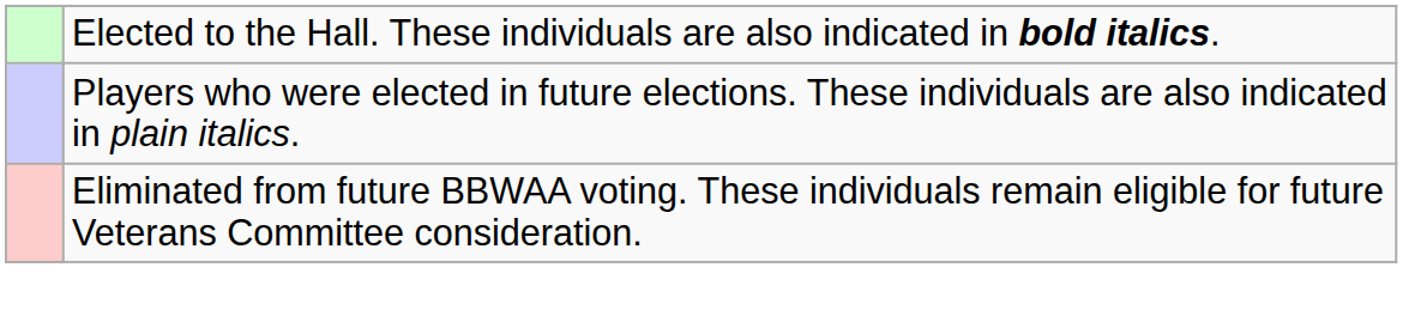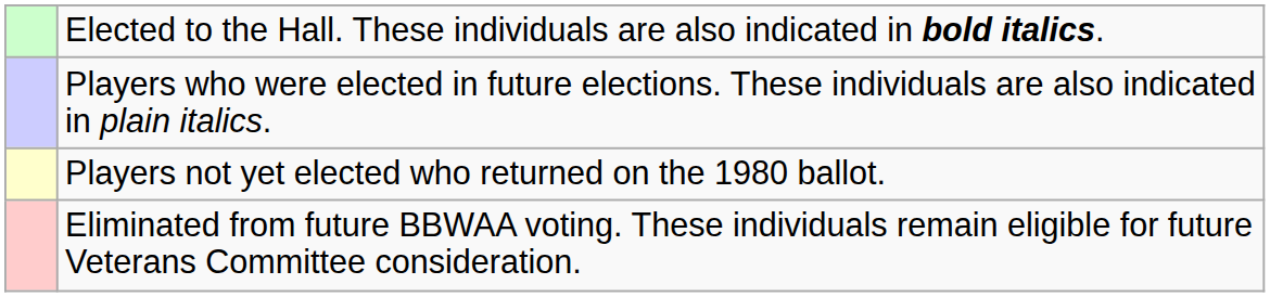 <table class="wikitable">
 <tr>
 <td bgcolor="#ccffcc">    </td>
 <td>Elected to the Hall. These individuals are also indicated in <strong><em>bold italics</em></strong>.</td>
 </tr>
 <tr>
 <td bgcolor="#ccccff">    </td>
 <td>Players who were elected in future elections. These individuals are also indicated in <em>plain italics</em>.</td>
 </tr>
 <tr>
+<td bgcolor="#ffffcc">    </td>
+<td>Players not yet elected who returned on the 1980 ballot.</td>
+</tr>
+<tr>
 <td bgcolor="#ffcccc">    </td>
 <td>Eliminated from future BBWAA voting. These individuals remain eligible for future Veterans Committee consideration.</td>
 </tr>
 </table>
